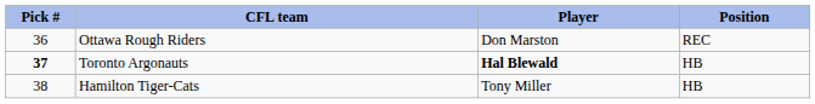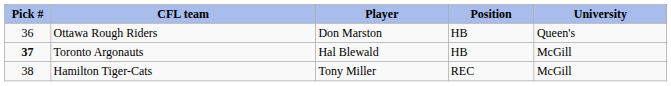 <table class="wikitable" style="width: 100%">
 <tr>
 <th style="background:#A8BDEC;" width=7%>Pick #</th>
 <th width=40% style="background:#A8BDEC;">CFL team</th>
 <th width=20% style="background:#A8BDEC;">Player</th>
 <th width=13% style="background:#A8BDEC;">Position</th>
+<th width=20% style="background:#A8BDEC;">University</th>
 </tr>
 <tr>
 <td align=center>36</td>
 <td>Ottawa Rough Riders</td>
 <td>Don Marston</td>
-<td>REC</td>
+<td>HB</td>
+<td>Queen's</td>
 </tr>
 <tr>
 <td align=center><strong>37</strong></td>
 <td>Toronto Argonauts</td>
-<td><strong>Hal Blewald</strong></td>
+<td>Hal Blewald</td>
 <td>HB</td>
+<td>McGill</td>
 </tr>
 <tr>
 <td align=center>38</td>
 <td>Hamilton Tiger-Cats</td>
 <td>Tony Miller</td>
-<td>HB</td>
+<td>REC</td>
+<td>McGill</td>
 </tr>
 </table>
